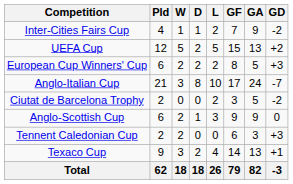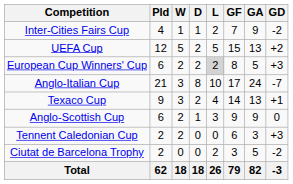 <table class="wikitable" style="text-align:center">
 <tr>
 <th>Competition</th>
 <th>Pld</th>
 <th>W</th>
 <th>D</th>
 <th>L</th>
 <th>GF</th>
 <th>GA</th>
 <th>GD</th>
 </tr>
 <tr>
 <td><a href='#'>Inter-Cities Fairs Cup</a></td>
 <td>4</td>
 <td>1</td>
 <td>1</td>
 <td>2</td>
 <td>7</td>
 <td>9</td>
 <td>-2</td>
 </tr>
 <tr>
 <td><a href='#'>UEFA Cup</a></td>
 <td>12</td>
 <td>5</td>
 <td>2</td>
 <td>5</td>
 <td>15</td>
 <td>13</td>
 <td>+2</td>
 </tr>
 <tr>
 <td><a href='#'>European Cup Winners' Cup</a></td>
 <td>6</td>
 <td>2</td>
 <td>2</td>
-<td>2</td>
+<td style="background: lightgrey;">2</td>
 <td>8</td>
 <td>5</td>
 <td>+3</td>
 </tr>
 <tr>
 <td><a href='#'>Anglo-Italian Cup</a></td>
 <td>21</td>
 <td>3</td>
 <td>8</td>
 <td>10</td>
 <td>17</td>
 <td>24</td>
 <td>-7</td>
 </tr>
 <tr>
-<td><a href='#'>Ciutat de Barcelona Trophy</a></td>
+<td><a href='#'>Texaco Cup</a></td>
+<td>9</td>
+<td>3</td>
 <td>2</td>
-<td>0</td>
-<td>0</td>
-<td>2</td>
-<td>3</td>
-<td>5</td>
-<td>-2</td>
+<td>4</td>
+<td>14</td>
+<td>13</td>
+<td>+1</td>
 </tr>
 <tr>
 <td><a href='#'>Anglo-Scottish Cup</a></td>
 <td>6</td>
 <td>2</td>
 <td>1</td>
 <td>3</td>
 <td>9</td>
 <td>9</td>
 <td>0</td>
 </tr>
 <tr>
 <td><a href='#'>Tennent Caledonian Cup</a></td>
 <td>2</td>
 <td>2</td>
 <td>0</td>
 <td>0</td>
 <td>6</td>
 <td>3</td>
 <td>+3</td>
 </tr>
 <tr>
-<td><a href='#'>Texaco Cup</a></td>
-<td>9</td>
+<td><a href='#'>Ciutat de Barcelona Trophy</a></td>
+<td>2</td>
+<td>0</td>
+<td>0</td>
+<td>2</td>
 <td>3</td>
-<td>2</td>
-<td>4</td>
-<td>14</td>
-<td>13</td>
-<td>+1</td>
+<td>5</td>
+<td>-2</td>
 </tr>
 <tr>
 <th>Total</th>
 <th>62</th>
 <th>18</th>
 <th>18</th>
 <th>26</th>
 <th>79</th>
 <th>82</th>
 <th>-3</th>
 </tr>
 </table>
